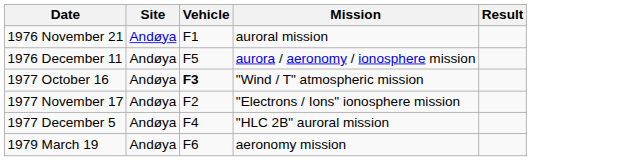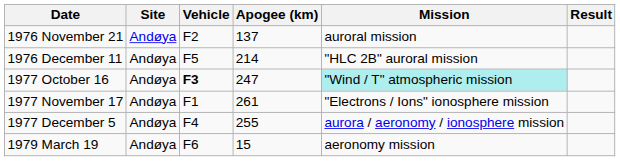 <table class="wikitable sortable">
 <tr>
 <th>Date</th>
 <th>Site</th>
 <th>Vehicle</th>
+<th>Apogee (km)</th>
 <th>Mission</th>
 <th>Result</th>
 </tr>
 <tr>
 <td>1976 November 21</td>
 <td><a href='#'>Andøya</a></td>
-<td>F1</td>
+<td>F2</td>
+<td>137</td>
 <td>auroral mission</td>
 <td></td>
 </tr>
 <tr>
 <td>1976 December 11</td>
 <td>Andøya</td>
 <td>F5</td>
-<td><a href='#'>aurora</a> / <a href='#'>aeronomy</a> / <a href='#'>ionosphere</a> mission</td>
+<td>214</td>
+<td>"HLC 2B" auroral mission</td>
 <td></td>
 </tr>
 <tr>
 <td>1977 October 16</td>
 <td>Andøya</td>
 <td><strong>F3</strong></td>
-<td>"Wind / T" atmospheric mission</td>
+<td>247</td>
+<td style="background: paleturquoise;">"Wind / T" atmospheric mission</td>
 <td></td>
 </tr>
 <tr>
 <td>1977 November 17</td>
 <td>Andøya</td>
-<td>F2</td>
+<td>F1</td>
+<td>261</td>
 <td>"Electrons / Ions" ionosphere mission</td>
 <td></td>
 </tr>
 <tr>
 <td>1977 December 5</td>
 <td>Andøya</td>
 <td>F4</td>
-<td>"HLC 2B" auroral mission</td>
+<td>255</td>
+<td><a href='#'>aurora</a> / <a href='#'>aeronomy</a> / <a href='#'>ionosphere</a> mission</td>
 <td></td>
 </tr>
 <tr>
 <td>1979 March 19</td>
 <td>Andøya</td>
 <td>F6</td>
+<td>15</td>
 <td>aeronomy mission</td>
 <td></td>
 </tr>
 </table>
